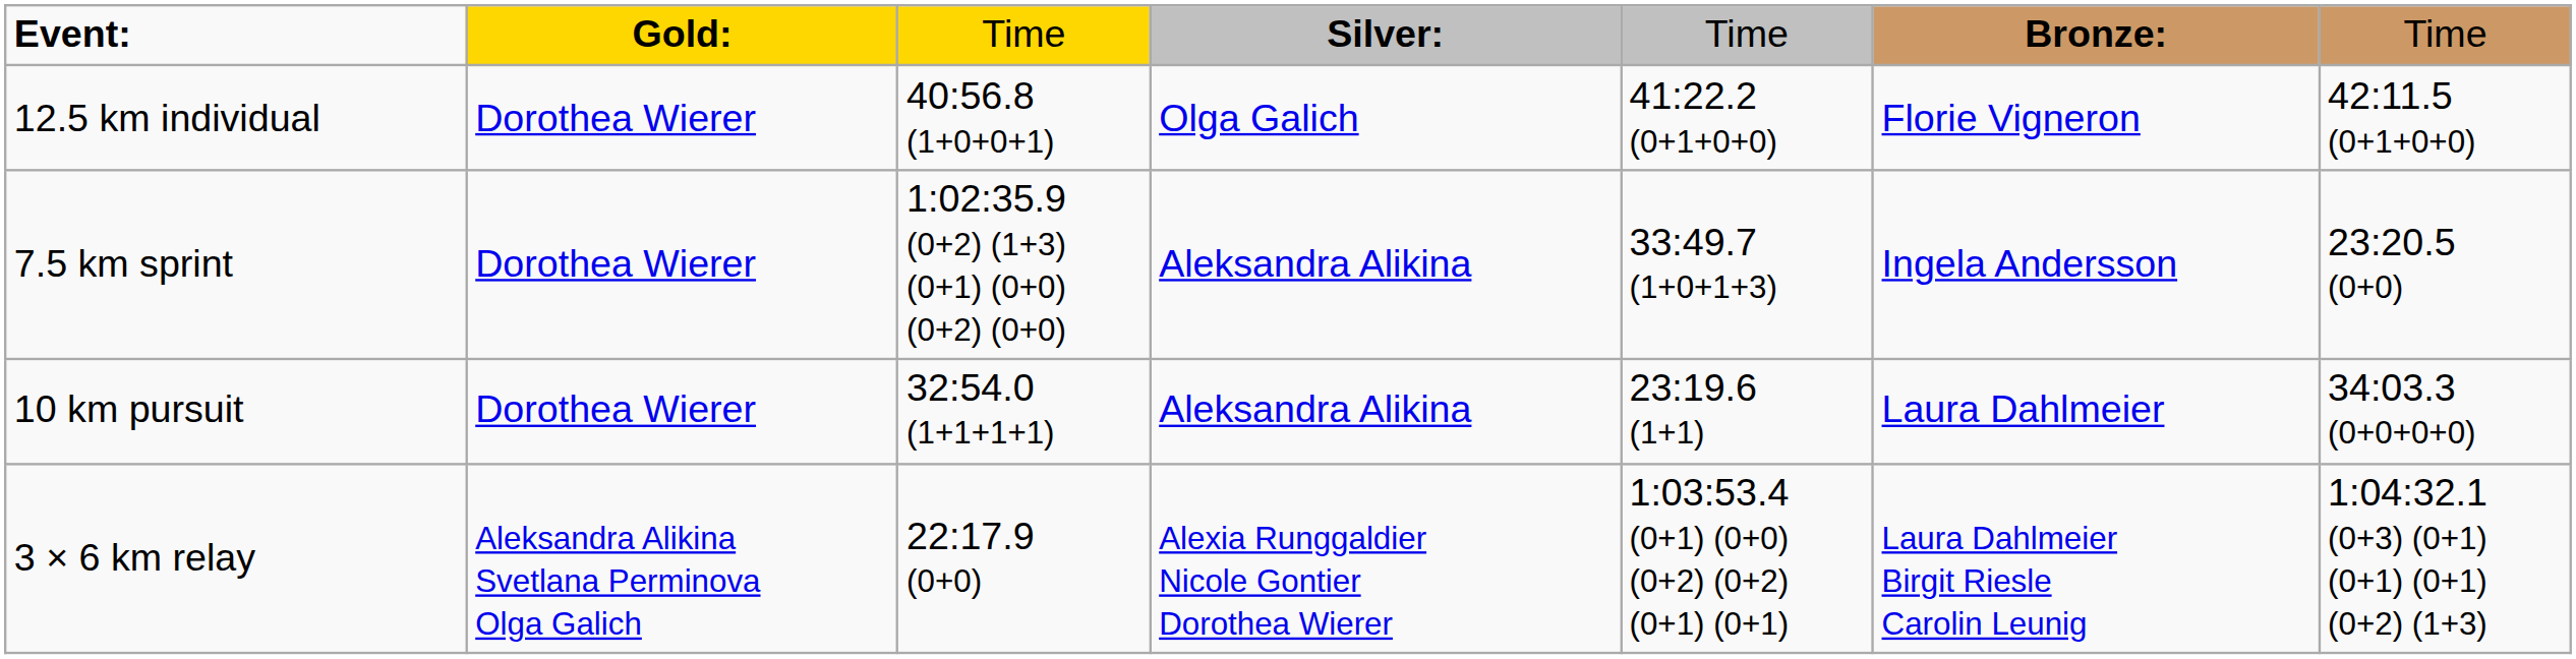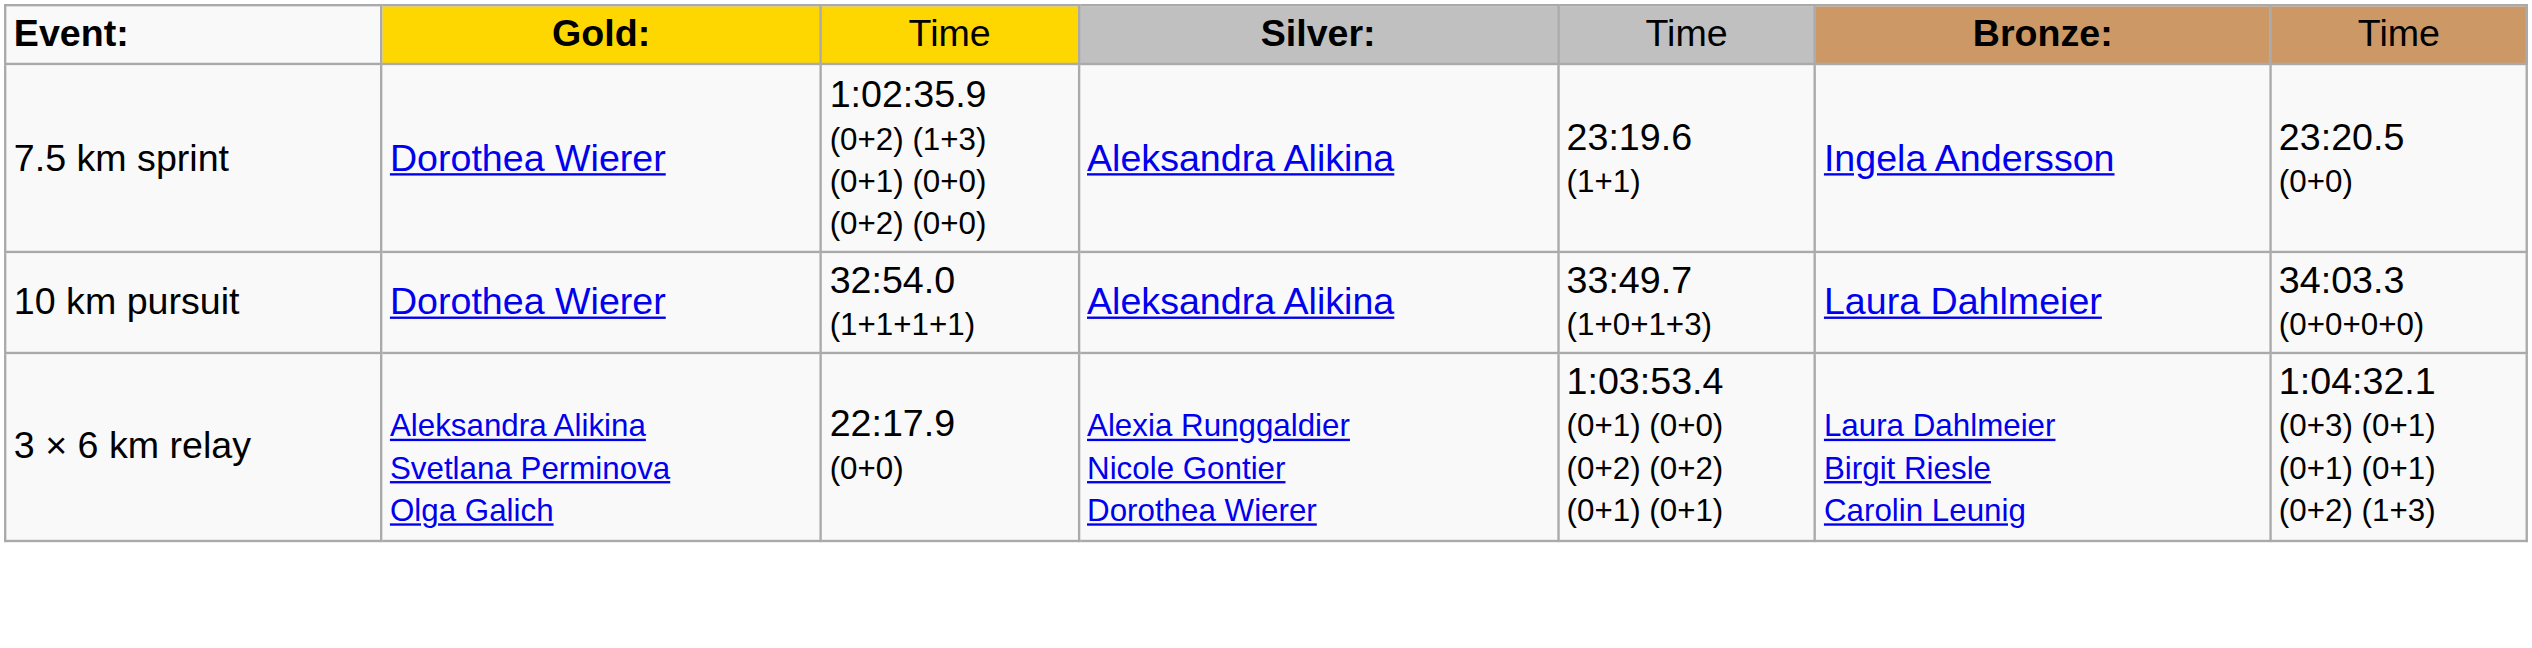 <table class="wikitable" width=85%>
 <tr>
 <td><strong>Event:</strong></td>
 <td style="text-align:center;background-color:gold;"><strong>Gold:</strong></td>
 <td style="text-align:center;background-color:gold;">Time</td>
 <td style="text-align:center;background-color:silver;"><strong>Silver:</strong></td>
 <td style="text-align:center;background-color:silver;">Time</td>
 <td style="text-align:center;background-color:#CC9966;"><strong>Bronze:</strong></td>
 <td style="text-align:center;background-color:#CC9966;">Time</td>
 </tr>
 <tr>
-<td>12.5 km individual<br><em></em></td>
-<td><a href='#'>Dorothea Wierer</a><br><small></small></td>
-<td>40:56.8<br><small>(1+0+0+1)</small></td>
-<td><a href='#'>Olga Galich</a><br><small></small></td>
-<td>41:22.2<br><small>(0+1+0+0)</small></td>
-<td><a href='#'>Florie Vigneron</a><br><small></small></td>
-<td>42:11.5<br><small>(0+1+0+0)</small></td>
-</tr>
-<tr>
 <td>7.5 km sprint<br><em></em></td>
 <td><a href='#'>Dorothea Wierer</a><br><small></small></td>
 <td>1:02:35.9<br><small>(0+2) (1+3)<br>(0+1) (0+0)<br>(0+2) (0+0) </small></td>
 <td><a href='#'>Aleksandra Alikina</a><br><small></small></td>
-<td>33:49.7<br><small>(1+0+1+3)</small></td>
+<td>23:19.6<br><small>(1+1)</small></td>
 <td><a href='#'>Ingela Andersson</a><br><small></small></td>
 <td>23:20.5<br><small>(0+0)</small></td>
 </tr>
 <tr>
 <td>10 km pursuit<br><em></em></td>
 <td><a href='#'>Dorothea Wierer</a><br><small></small></td>
 <td>32:54.0<br><small>(1+1+1+1)</small></td>
 <td><a href='#'>Aleksandra Alikina</a><br><small></small></td>
-<td>23:19.6<br><small>(1+1)</small></td>
+<td>33:49.7<br><small>(1+0+1+3)</small></td>
 <td><a href='#'>Laura Dahlmeier</a><br><small></small></td>
 <td>34:03.3<br><small>(0+0+0+0)</small></td>
 </tr>
 <tr>
 <td>3 × 6 km relay<br><em></em></td>
 <td>  <br><small><a href='#'>Aleksandra Alikina</a><br><a href='#'>Svetlana Perminova</a><br><a href='#'>Olga Galich</a></small></td>
 <td>22:17.9<br><small>(0+0)</small></td>
 <td>  <br><small><a href='#'>Alexia Runggaldier</a><br><a href='#'>Nicole Gontier</a><br><a href='#'>Dorothea Wierer</a></small></td>
 <td>1:03:53.4<br><small>(0+1) (0+0)<br>(0+2) (0+2)<br>(0+1) (0+1)  </small></td>
 <td>  <br><small><a href='#'>Laura Dahlmeier</a><br><a href='#'>Birgit Riesle</a><br><a href='#'>Carolin Leunig</a></small></td>
 <td>1:04:32.1<br><small>(0+3) (0+1)<br>(0+1) (0+1)<br>(0+2) (1+3) </small></td>
 </tr>
 </table>
